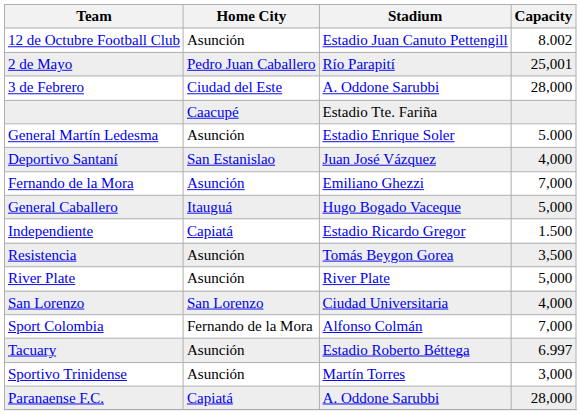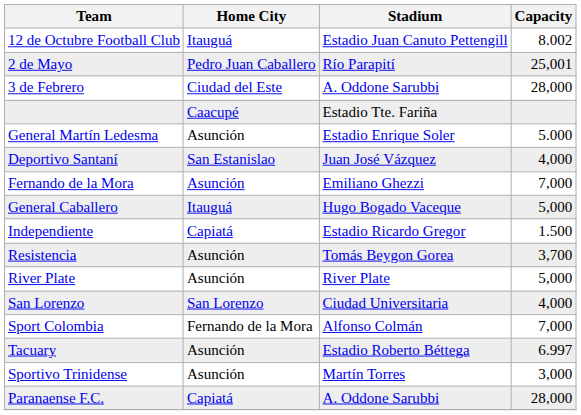 <table class="wikitable">
 <tr>
 <th>Team</th>
 <th>Home City</th>
 <th>Stadium</th>
 <th>Capacity</th>
 </tr>
 <tr style="background:#ffffff;">
 <td align="left"><a href='#'>12 de Octubre Football Club</a></td>
-<td>Asunción</td>
+<td><a href='#'>Itauguá</a></td>
 <td><a href='#'>Estadio Juan Canuto Pettengill</a></td>
 <td align="right">8.002</td>
 </tr>
 <tr style="background:#eeeeee;">
 <td align="left"><a href='#'>2 de Mayo</a></td>
 <td><a href='#'>Pedro Juan Caballero</a></td>
 <td><a href='#'>Río Parapití</a></td>
 <td align="right">25,001</td>
 </tr>
 <tr style="background:#ffffff;">
 <td align="left"><a href='#'>3 de Febrero</a></td>
 <td><a href='#'>Ciudad del Este</a></td>
 <td><a href='#'>A. Oddone Sarubbi</a></td>
 <td align="right">28,000</td>
 </tr>
 <tr style="background:#eeeeee;">
 <td align="left"></td>
 <td><a href='#'>Caacupé</a></td>
 <td>Estadio Tte. Fariña</td>
 <td align="right"></td>
 </tr>
 <tr style="background:#ffffff;">
 <td align="left"><a href='#'>General Martín Ledesma</a></td>
 <td>Asunción</td>
 <td><a href='#'>Estadio Enrique Soler</a></td>
 <td align="right">5.000</td>
 </tr>
 <tr style="background:#eeeeee;">
 <td align="left"><a href='#'>Deportivo Santaní</a></td>
 <td><a href='#'>San Estanislao</a></td>
 <td><a href='#'>Juan José Vázquez</a></td>
 <td align="right">4,000</td>
 </tr>
 <tr style="background:#ffffff;">
 <td align="left"><a href='#'>Fernando de la Mora</a></td>
 <td><a href='#'>Asunción</a></td>
 <td><a href='#'>Emiliano Ghezzi</a></td>
 <td align="right">7,000</td>
 </tr>
 <tr style="background:#eeeeee;">
 <td align="left"><a href='#'>General Caballero</a></td>
 <td><a href='#'>Itauguá</a></td>
 <td><a href='#'>Hugo Bogado Vaceque</a></td>
 <td align="right">5,000</td>
 </tr>
 <tr style="background:#ffffff;">
 <td align="left"><a href='#'>Independiente</a></td>
 <td><a href='#'>Capiatá</a></td>
 <td><a href='#'>Estadio Ricardo Gregor</a></td>
 <td align="right">1.500</td>
 </tr>
 <tr style="background:#eeeeee;">
 <td align="left"><a href='#'>Resistencia</a></td>
 <td>Asunción</td>
 <td><a href='#'>Tomás Beygon Gorea</a></td>
-<td align="right">3,500</td>
+<td align="right">3,700</td>
 </tr>
 <tr style="background:#ffffff;">
 <td align="left"><a href='#'>River Plate</a></td>
 <td>Asunción</td>
 <td><a href='#'>River Plate</a></td>
 <td align="right">5,000</td>
 </tr>
 <tr style="background:#eeeeee;">
 <td align="left"><a href='#'>San Lorenzo</a></td>
 <td><a href='#'>San Lorenzo</a></td>
 <td><a href='#'>Ciudad Universitaria</a></td>
 <td align="right">4,000</td>
 </tr>
 <tr style="background:#ffffff;">
 <td align="left"><a href='#'>Sport Colombia</a></td>
 <td>Fernando de la Mora</td>
 <td><a href='#'>Alfonso Colmán</a></td>
 <td align="right">7,000</td>
 </tr>
 <tr style="background:#eeeeee;">
 <td align="left"><a href='#'>Tacuary</a></td>
 <td>Asunción</td>
 <td><a href='#'>Estadio Roberto Béttega</a></td>
 <td align="right">6.997</td>
 </tr>
 <tr style="background:#ffffff;">
 <td align="left"><a href='#'>Sportivo Trinidense</a></td>
 <td>Asunción</td>
 <td><a href='#'>Martín Torres</a></td>
 <td align="right">3,000</td>
 </tr>
 <tr style="background:#eeeeee;">
 <td align="left"><a href='#'>Paranaense F.C.</a></td>
 <td><a href='#'>Capiatá</a></td>
 <td><a href='#'>A. Oddone Sarubbi</a></td>
 <td align="right">28,000</td>
 </tr>
 <tr>
 </tr>
 </table>
